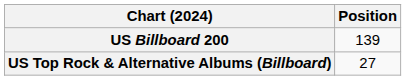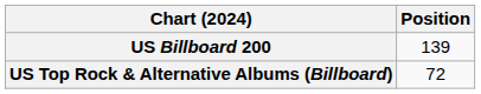 <table class="wikitable sortable plainrowheaders" style="text-align:center">
 <tr>
 <th scope="col">Chart (2024)</th>
 <th scope="col">Position</th>
 </tr>
 <tr>
 <th scope="row">US <em>Billboard</em> 200</th>
 <td>139</td>
 </tr>
 <tr>
 <th scope="row">US Top Rock & Alternative Albums (<em>Billboard</em>)</th>
-<td>27</td>
+<td>72</td>
 </tr>
 </table>
